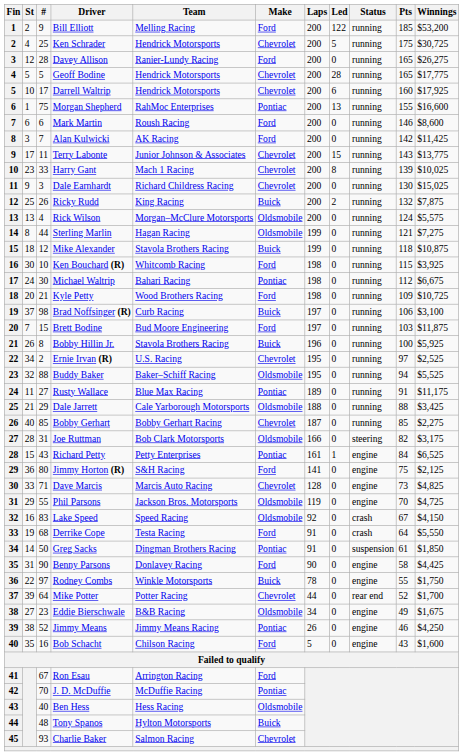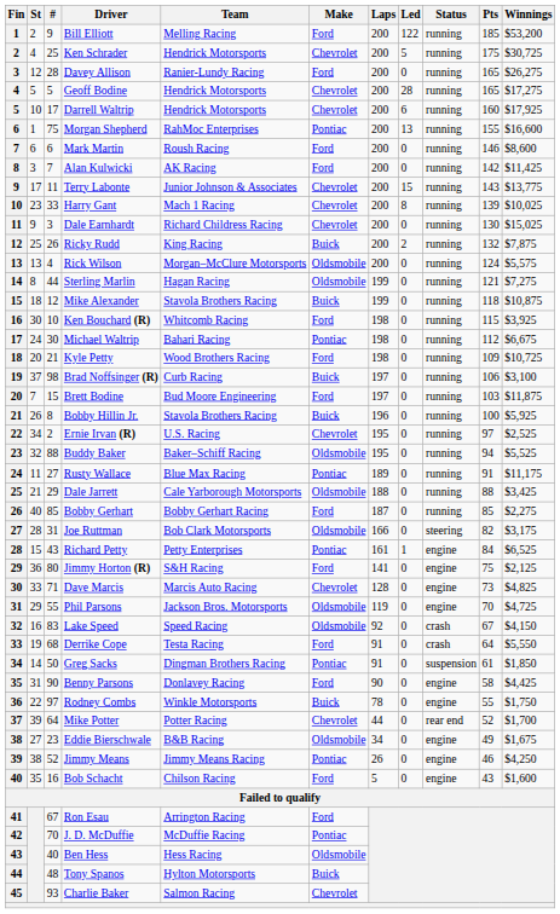 <table class="wikitable" style="font-size:95%">
 <tr>
 <th>Fin</th>
 <th>St</th>
 <th>#</th>
 <th>Driver</th>
 <th>Team</th>
 <th>Make</th>
 <th>Laps</th>
 <th>Led</th>
 <th>Status</th>
 <th>Pts</th>
 <th>Winnings</th>
 </tr>
 <tr>
 <th>1</th>
 <td>2</td>
 <td>9</td>
 <td><a href='#'>Bill Elliott</a></td>
 <td><a href='#'>Melling Racing</a></td>
 <td><a href='#'>Ford</a></td>
 <td>200</td>
 <td>122</td>
 <td>running</td>
 <td>185</td>
 <td>$53,200</td>
 </tr>
 <tr>
 <th>2</th>
 <td>4</td>
 <td>25</td>
 <td><a href='#'>Ken Schrader</a></td>
 <td><a href='#'>Hendrick Motorsports</a></td>
 <td><a href='#'>Chevrolet</a></td>
 <td>200</td>
 <td>5</td>
 <td>running</td>
 <td>175</td>
 <td>$30,725</td>
 </tr>
 <tr>
 <th>3</th>
 <td>12</td>
 <td>28</td>
 <td><a href='#'>Davey Allison</a></td>
 <td><a href='#'>Ranier-Lundy Racing</a></td>
 <td><a href='#'>Ford</a></td>
 <td>200</td>
 <td>0</td>
 <td>running</td>
 <td>165</td>
 <td>$26,275</td>
 </tr>
 <tr>
 <th>4</th>
 <td>5</td>
 <td>5</td>
 <td><a href='#'>Geoff Bodine</a></td>
 <td><a href='#'>Hendrick Motorsports</a></td>
 <td><a href='#'>Chevrolet</a></td>
 <td>200</td>
 <td>28</td>
 <td>running</td>
 <td>165</td>
-<td>$17,775</td>
+<td>$17,275</td>
 </tr>
 <tr>
 <th>5</th>
 <td>10</td>
 <td>17</td>
 <td><a href='#'>Darrell Waltrip</a></td>
 <td><a href='#'>Hendrick Motorsports</a></td>
 <td><a href='#'>Chevrolet</a></td>
 <td>200</td>
 <td>6</td>
 <td>running</td>
 <td>160</td>
 <td>$17,925</td>
 </tr>
 <tr>
 <th>6</th>
 <td>1</td>
 <td>75</td>
 <td><a href='#'>Morgan Shepherd</a></td>
 <td><a href='#'>RahMoc Enterprises</a></td>
 <td><a href='#'>Pontiac</a></td>
 <td>200</td>
 <td>13</td>
 <td>running</td>
 <td>155</td>
 <td>$16,600</td>
 </tr>
 <tr>
 <th>7</th>
 <td>6</td>
 <td>6</td>
 <td><a href='#'>Mark Martin</a></td>
 <td><a href='#'>Roush Racing</a></td>
 <td><a href='#'>Ford</a></td>
 <td>200</td>
 <td>0</td>
 <td>running</td>
 <td>146</td>
 <td>$8,600</td>
 </tr>
 <tr>
 <th>8</th>
 <td>3</td>
 <td>7</td>
 <td><a href='#'>Alan Kulwicki</a></td>
 <td><a href='#'>AK Racing</a></td>
 <td><a href='#'>Ford</a></td>
 <td>200</td>
 <td>0</td>
 <td>running</td>
 <td>142</td>
 <td>$11,425</td>
 </tr>
 <tr>
 <th>9</th>
 <td>17</td>
 <td>11</td>
 <td><a href='#'>Terry Labonte</a></td>
 <td><a href='#'>Junior Johnson & Associates</a></td>
 <td><a href='#'>Chevrolet</a></td>
 <td>200</td>
 <td>15</td>
 <td>running</td>
 <td>143</td>
 <td>$13,775</td>
 </tr>
 <tr>
 <th>10</th>
 <td>23</td>
 <td>33</td>
 <td><a href='#'>Harry Gant</a></td>
 <td><a href='#'>Mach 1 Racing</a></td>
 <td><a href='#'>Chevrolet</a></td>
 <td>200</td>
 <td>8</td>
 <td>running</td>
 <td>139</td>
 <td>$10,025</td>
 </tr>
 <tr>
 <th>11</th>
 <td>9</td>
 <td>3</td>
 <td><a href='#'>Dale Earnhardt</a></td>
 <td><a href='#'>Richard Childress Racing</a></td>
 <td><a href='#'>Chevrolet</a></td>
 <td>200</td>
 <td>0</td>
 <td>running</td>
 <td>130</td>
 <td>$15,025</td>
 </tr>
 <tr>
 <th>12</th>
 <td>25</td>
 <td>26</td>
 <td><a href='#'>Ricky Rudd</a></td>
 <td><a href='#'>King Racing</a></td>
 <td><a href='#'>Buick</a></td>
 <td>200</td>
 <td>2</td>
 <td>running</td>
 <td>132</td>
 <td>$7,875</td>
 </tr>
 <tr>
 <th>13</th>
 <td>13</td>
 <td>4</td>
 <td><a href='#'>Rick Wilson</a></td>
 <td><a href='#'>Morgan–McClure Motorsports</a></td>
 <td><a href='#'>Oldsmobile</a></td>
 <td>200</td>
 <td>0</td>
 <td>running</td>
 <td>124</td>
 <td>$5,575</td>
 </tr>
 <tr>
 <th>14</th>
 <td>8</td>
 <td>44</td>
 <td><a href='#'>Sterling Marlin</a></td>
 <td><a href='#'>Hagan Racing</a></td>
 <td><a href='#'>Oldsmobile</a></td>
 <td>199</td>
 <td>0</td>
 <td>running</td>
 <td>121</td>
 <td>$7,275</td>
 </tr>
 <tr>
 <th>15</th>
 <td>18</td>
 <td>12</td>
 <td><a href='#'>Mike Alexander</a></td>
 <td><a href='#'>Stavola Brothers Racing</a></td>
 <td><a href='#'>Buick</a></td>
 <td>199</td>
 <td>0</td>
 <td>running</td>
 <td>118</td>
 <td>$10,875</td>
 </tr>
 <tr>
 <th>16</th>
 <td>30</td>
 <td>10</td>
 <td><a href='#'>Ken Bouchard</a> <strong>(R)</strong></td>
 <td><a href='#'>Whitcomb Racing</a></td>
 <td><a href='#'>Ford</a></td>
 <td>198</td>
 <td>0</td>
 <td>running</td>
 <td>115</td>
 <td>$3,925</td>
 </tr>
 <tr>
 <th>17</th>
 <td>24</td>
 <td>30</td>
 <td><a href='#'>Michael Waltrip</a></td>
 <td><a href='#'>Bahari Racing</a></td>
 <td><a href='#'>Pontiac</a></td>
 <td>198</td>
 <td>0</td>
 <td>running</td>
 <td>112</td>
 <td>$6,675</td>
 </tr>
 <tr>
 <th>18</th>
 <td>20</td>
 <td>21</td>
 <td><a href='#'>Kyle Petty</a></td>
 <td><a href='#'>Wood Brothers Racing</a></td>
 <td><a href='#'>Ford</a></td>
 <td>198</td>
 <td>0</td>
 <td>running</td>
 <td>109</td>
 <td>$10,725</td>
 </tr>
 <tr>
 <th>19</th>
 <td>37</td>
 <td>98</td>
 <td><a href='#'>Brad Noffsinger</a> <strong>(R)</strong></td>
 <td><a href='#'>Curb Racing</a></td>
 <td><a href='#'>Buick</a></td>
 <td>197</td>
 <td>0</td>
 <td>running</td>
 <td>106</td>
 <td>$3,100</td>
 </tr>
 <tr>
 <th>20</th>
 <td>7</td>
 <td>15</td>
 <td><a href='#'>Brett Bodine</a></td>
 <td><a href='#'>Bud Moore Engineering</a></td>
 <td><a href='#'>Ford</a></td>
 <td>197</td>
 <td>0</td>
 <td>running</td>
 <td>103</td>
 <td>$11,875</td>
 </tr>
 <tr>
 <th>21</th>
 <td>26</td>
 <td>8</td>
 <td><a href='#'>Bobby Hillin Jr.</a></td>
 <td><a href='#'>Stavola Brothers Racing</a></td>
 <td><a href='#'>Buick</a></td>
 <td>196</td>
 <td>0</td>
 <td>running</td>
 <td>100</td>
 <td>$5,925</td>
 </tr>
 <tr>
 <th>22</th>
 <td>34</td>
 <td>2</td>
 <td><a href='#'>Ernie Irvan</a> <strong>(R)</strong></td>
 <td><a href='#'>U.S. Racing</a></td>
 <td><a href='#'>Chevrolet</a></td>
 <td>195</td>
 <td>0</td>
 <td>running</td>
 <td>97</td>
 <td>$2,525</td>
 </tr>
 <tr>
 <th>23</th>
 <td>32</td>
 <td>88</td>
 <td><a href='#'>Buddy Baker</a></td>
 <td><a href='#'>Baker–Schiff Racing</a></td>
 <td><a href='#'>Oldsmobile</a></td>
 <td>195</td>
 <td>0</td>
 <td>running</td>
 <td>94</td>
 <td>$5,525</td>
 </tr>
 <tr>
 <th>24</th>
 <td>11</td>
 <td>27</td>
 <td><a href='#'>Rusty Wallace</a></td>
 <td><a href='#'>Blue Max Racing</a></td>
 <td><a href='#'>Pontiac</a></td>
 <td>189</td>
 <td>0</td>
 <td>running</td>
 <td>91</td>
 <td>$11,175</td>
 </tr>
 <tr>
 <th>25</th>
 <td>21</td>
 <td>29</td>
 <td><a href='#'>Dale Jarrett</a></td>
 <td><a href='#'>Cale Yarborough Motorsports</a></td>
 <td><a href='#'>Oldsmobile</a></td>
 <td>188</td>
 <td>0</td>
 <td>running</td>
 <td>88</td>
 <td>$3,425</td>
 </tr>
 <tr>
 <th>26</th>
 <td>40</td>
 <td>85</td>
 <td><a href='#'>Bobby Gerhart</a></td>
 <td><a href='#'>Bobby Gerhart Racing</a></td>
-<td><a href='#'>Chevrolet</a></td>
+<td><a href='#'>Ford</a></td>
 <td>187</td>
 <td>0</td>
 <td>running</td>
 <td>85</td>
 <td>$2,275</td>
 </tr>
 <tr>
 <th>27</th>
 <td>28</td>
 <td>31</td>
 <td><a href='#'>Joe Ruttman</a></td>
 <td><a href='#'>Bob Clark Motorsports</a></td>
 <td><a href='#'>Oldsmobile</a></td>
 <td>166</td>
 <td>0</td>
 <td>steering</td>
 <td>82</td>
 <td>$3,175</td>
 </tr>
 <tr>
 <th>28</th>
 <td>15</td>
 <td>43</td>
 <td><a href='#'>Richard Petty</a></td>
 <td><a href='#'>Petty Enterprises</a></td>
 <td><a href='#'>Pontiac</a></td>
 <td>161</td>
 <td>1</td>
 <td>engine</td>
 <td>84</td>
 <td>$6,525</td>
 </tr>
 <tr>
 <th>29</th>
 <td>36</td>
 <td>80</td>
 <td><a href='#'>Jimmy Horton</a> <strong>(R)</strong></td>
 <td><a href='#'>S&H Racing</a></td>
 <td><a href='#'>Ford</a></td>
 <td>141</td>
 <td>0</td>
 <td>engine</td>
 <td>75</td>
 <td>$2,125</td>
 </tr>
 <tr>
 <th>30</th>
 <td>33</td>
 <td>71</td>
 <td><a href='#'>Dave Marcis</a></td>
 <td><a href='#'>Marcis Auto Racing</a></td>
 <td><a href='#'>Chevrolet</a></td>
 <td>128</td>
 <td>0</td>
 <td>engine</td>
 <td>73</td>
 <td>$4,825</td>
 </tr>
 <tr>
 <th>31</th>
 <td>29</td>
 <td>55</td>
 <td><a href='#'>Phil Parsons</a></td>
 <td><a href='#'>Jackson Bros. Motorsports</a></td>
 <td><a href='#'>Oldsmobile</a></td>
 <td>119</td>
 <td>0</td>
 <td>engine</td>
 <td>70</td>
 <td>$4,725</td>
 </tr>
 <tr>
 <th>32</th>
 <td>16</td>
 <td>83</td>
 <td><a href='#'>Lake Speed</a></td>
 <td><a href='#'>Speed Racing</a></td>
 <td><a href='#'>Oldsmobile</a></td>
 <td>92</td>
 <td>0</td>
 <td>crash</td>
 <td>67</td>
 <td>$4,150</td>
 </tr>
 <tr>
 <th>33</th>
 <td>19</td>
 <td>68</td>
 <td><a href='#'>Derrike Cope</a></td>
 <td><a href='#'>Testa Racing</a></td>
 <td><a href='#'>Ford</a></td>
 <td>91</td>
 <td>0</td>
 <td>crash</td>
 <td>64</td>
 <td>$5,550</td>
 </tr>
 <tr>
 <th>34</th>
 <td>14</td>
 <td>50</td>
 <td><a href='#'>Greg Sacks</a></td>
 <td><a href='#'>Dingman Brothers Racing</a></td>
 <td><a href='#'>Pontiac</a></td>
 <td>91</td>
 <td>0</td>
 <td>suspension</td>
 <td>61</td>
 <td>$1,850</td>
 </tr>
 <tr>
 <th>35</th>
 <td>31</td>
 <td>90</td>
 <td><a href='#'>Benny Parsons</a></td>
 <td><a href='#'>Donlavey Racing</a></td>
 <td><a href='#'>Ford</a></td>
 <td>90</td>
 <td>0</td>
 <td>engine</td>
 <td>58</td>
 <td>$4,425</td>
 </tr>
 <tr>
 <th>36</th>
 <td>22</td>
 <td>97</td>
 <td><a href='#'>Rodney Combs</a></td>
 <td><a href='#'>Winkle Motorsports</a></td>
 <td><a href='#'>Buick</a></td>
 <td>78</td>
 <td>0</td>
 <td>engine</td>
 <td>55</td>
 <td>$1,750</td>
 </tr>
 <tr>
 <th>37</th>
 <td>39</td>
 <td>64</td>
 <td><a href='#'>Mike Potter</a></td>
 <td><a href='#'>Potter Racing</a></td>
 <td><a href='#'>Chevrolet</a></td>
 <td>44</td>
 <td>0</td>
 <td>rear end</td>
 <td>52</td>
 <td>$1,700</td>
 </tr>
 <tr>
 <th>38</th>
 <td>27</td>
 <td>23</td>
 <td><a href='#'>Eddie Bierschwale</a></td>
 <td><a href='#'>B&B Racing</a></td>
 <td><a href='#'>Oldsmobile</a></td>
 <td>34</td>
 <td>0</td>
 <td>engine</td>
 <td>49</td>
 <td>$1,675</td>
 </tr>
 <tr>
 <th>39</th>
 <td>38</td>
 <td>52</td>
 <td><a href='#'>Jimmy Means</a></td>
 <td><a href='#'>Jimmy Means Racing</a></td>
 <td><a href='#'>Pontiac</a></td>
 <td>26</td>
 <td>0</td>
 <td>engine</td>
 <td>46</td>
 <td>$4,250</td>
 </tr>
 <tr>
 <th>40</th>
 <td>35</td>
 <td>16</td>
 <td><a href='#'>Bob Schacht</a></td>
 <td><a href='#'>Chilson Racing</a></td>
 <td><a href='#'>Ford</a></td>
 <td>5</td>
 <td>0</td>
 <td>engine</td>
 <td>43</td>
 <td>$1,600</td>
 </tr>
 <tr>
 <th colspan="11">Failed to qualify</th>
 </tr>
 <tr>
 <th>41</th>
 <th rowspan="5"></th>
 <td>67</td>
 <td><a href='#'>Ron Esau</a></td>
 <td><a href='#'>Arrington Racing</a></td>
 <td><a href='#'>Ford</a></td>
 <th colspan="5" rowspan="5"></th>
 </tr>
 <tr>
 <th>42</th>
 <td>70</td>
 <td><a href='#'>J. D. McDuffie</a></td>
 <td><a href='#'>McDuffie Racing</a></td>
 <td><a href='#'>Pontiac</a></td>
 </tr>
 <tr>
 <th>43</th>
 <td>40</td>
 <td><a href='#'>Ben Hess</a></td>
 <td><a href='#'>Hess Racing</a></td>
 <td><a href='#'>Oldsmobile</a></td>
 </tr>
 <tr>
 <th>44</th>
 <td>48</td>
 <td><a href='#'>Tony Spanos</a></td>
 <td><a href='#'>Hylton Motorsports</a></td>
 <td><a href='#'>Buick</a></td>
 </tr>
 <tr>
 <th>45</th>
 <td>93</td>
 <td><a href='#'>Charlie Baker</a></td>
 <td><a href='#'>Salmon Racing</a></td>
 <td><a href='#'>Chevrolet</a></td>
 </tr>
 <tr>
 <th colspan="11"></th>
 </tr>
 </table>
